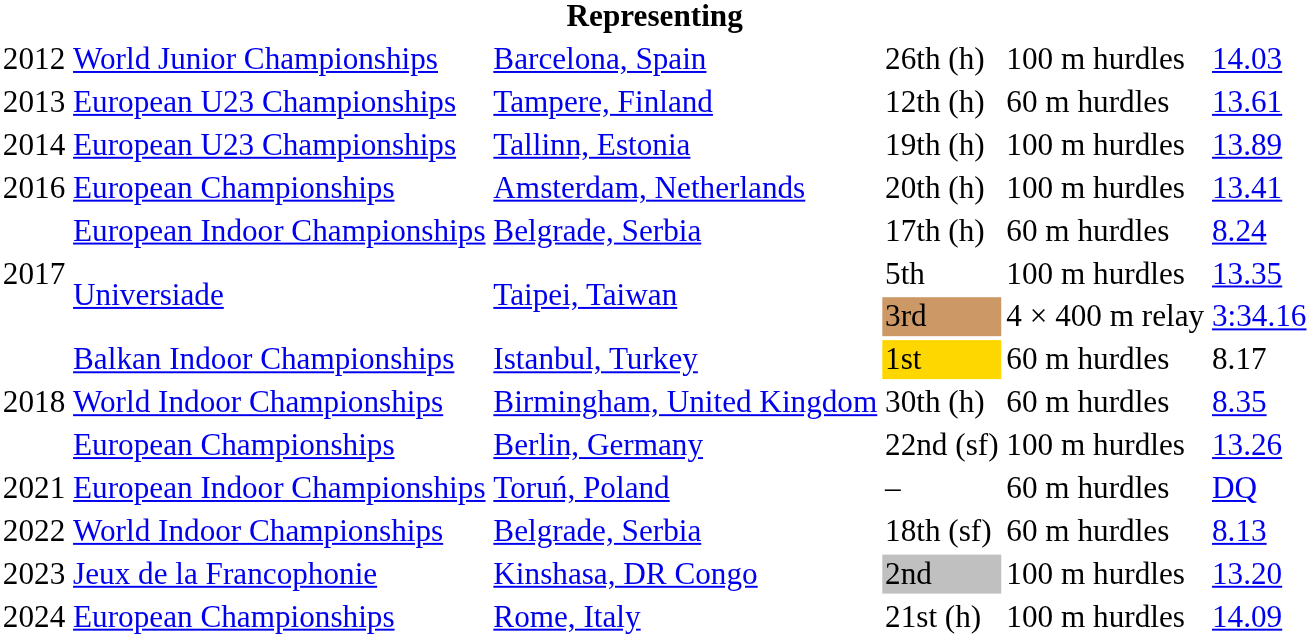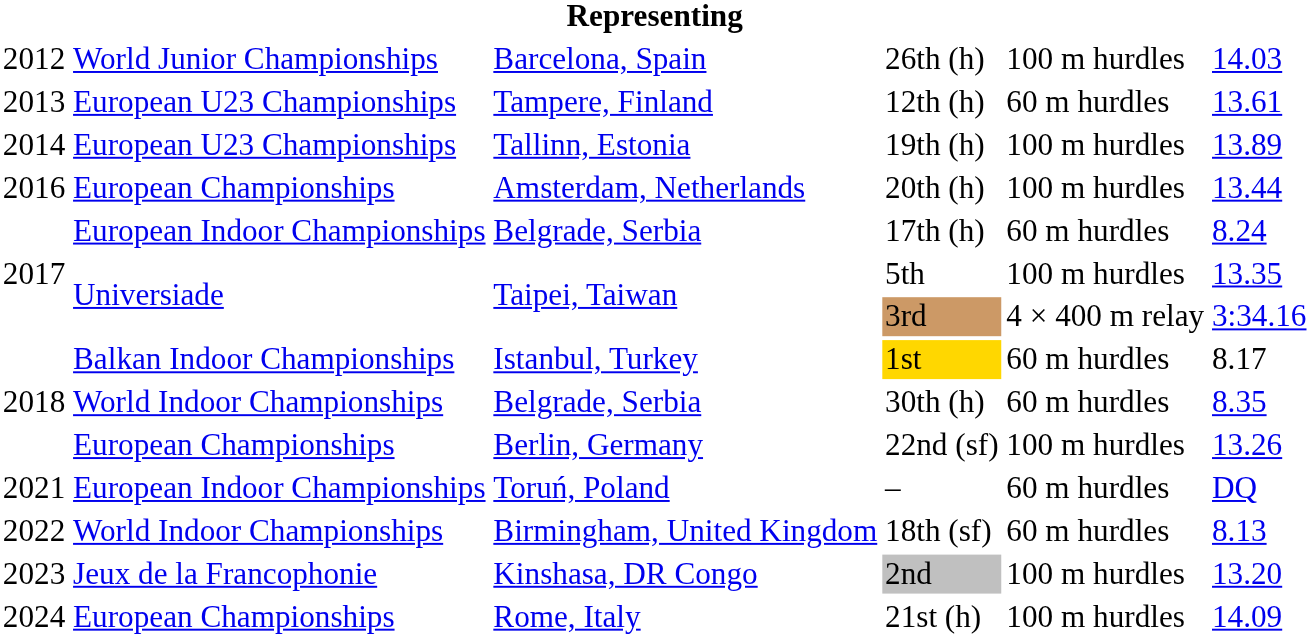 <table>
 <tr>
 <th colspan="6">Representing </th>
 </tr>
 <tr>
 <td>2012</td>
 <td><a href='#'>World Junior Championships</a></td>
 <td><a href='#'>Barcelona, Spain</a></td>
 <td>26th (h)</td>
 <td>100 m hurdles</td>
 <td><a href='#'>14.03</a></td>
 </tr>
 <tr>
 <td>2013</td>
 <td><a href='#'>European U23 Championships</a></td>
 <td><a href='#'>Tampere, Finland</a></td>
 <td>12th (h)</td>
 <td>60 m hurdles</td>
 <td><a href='#'>13.61</a></td>
 </tr>
 <tr>
 <td>2014</td>
 <td><a href='#'>European U23 Championships</a></td>
 <td><a href='#'>Tallinn, Estonia</a></td>
 <td>19th (h)</td>
 <td>100 m hurdles</td>
 <td><a href='#'>13.89</a></td>
 </tr>
 <tr>
 <td>2016</td>
 <td><a href='#'>European Championships</a></td>
 <td><a href='#'>Amsterdam, Netherlands</a></td>
 <td>20th (h)</td>
 <td>100 m hurdles</td>
-<td><a href='#'>13.41</a></td>
+<td><a href='#'>13.44</a></td>
 </tr>
 <tr>
 <td rowspan=3>2017</td>
 <td><a href='#'>European Indoor Championships</a></td>
 <td><a href='#'>Belgrade, Serbia</a></td>
 <td>17th (h)</td>
 <td>60  m hurdles</td>
 <td><a href='#'>8.24</a></td>
 </tr>
 <tr>
 <td rowspan=2><a href='#'>Universiade</a></td>
 <td rowspan=2><a href='#'>Taipei, Taiwan</a></td>
 <td>5th</td>
 <td>100 m hurdles</td>
 <td><a href='#'>13.35</a></td>
 </tr>
 <tr>
 <td bgcolor=cc9966>3rd</td>
 <td>4 × 400 m relay</td>
 <td><a href='#'>3:34.16</a></td>
 </tr>
 <tr>
 <td rowspan=3>2018</td>
 <td><a href='#'>Balkan Indoor Championships</a></td>
 <td><a href='#'>Istanbul, Turkey</a></td>
 <td bgcolor=gold>1st</td>
 <td>60 m hurdles</td>
 <td>8.17</td>
 </tr>
 <tr>
 <td><a href='#'>World Indoor Championships</a></td>
-<td><a href='#'>Birmingham, United Kingdom</a></td>
+<td><a href='#'>Belgrade, Serbia</a></td>
 <td>30th (h)</td>
 <td>60 m hurdles</td>
 <td><a href='#'>8.35</a></td>
 </tr>
 <tr>
 <td><a href='#'>European Championships</a></td>
 <td><a href='#'>Berlin, Germany</a></td>
 <td>22nd (sf)</td>
 <td>100 m hurdles</td>
 <td><a href='#'>13.26</a></td>
 </tr>
 <tr>
 <td>2021</td>
 <td><a href='#'>European Indoor Championships</a></td>
 <td><a href='#'>Toruń, Poland</a></td>
 <td>–</td>
 <td>60 m hurdles</td>
 <td><a href='#'>DQ</a></td>
 </tr>
 <tr>
 <td>2022</td>
 <td><a href='#'>World Indoor Championships</a></td>
-<td><a href='#'>Belgrade, Serbia</a></td>
+<td><a href='#'>Birmingham, United Kingdom</a></td>
 <td>18th (sf)</td>
 <td>60 m hurdles</td>
 <td><a href='#'>8.13</a></td>
 </tr>
 <tr>
 <td>2023</td>
 <td><a href='#'>Jeux de la Francophonie</a></td>
 <td><a href='#'>Kinshasa, DR Congo</a></td>
 <td bgcolor=silver>2nd</td>
 <td>100 m hurdles</td>
 <td><a href='#'>13.20</a></td>
 </tr>
 <tr>
 <td>2024</td>
 <td><a href='#'>European Championships</a></td>
 <td><a href='#'>Rome, Italy</a></td>
 <td>21st (h)</td>
 <td>100 m hurdles</td>
 <td><a href='#'>14.09</a></td>
 </tr>
 </table>
